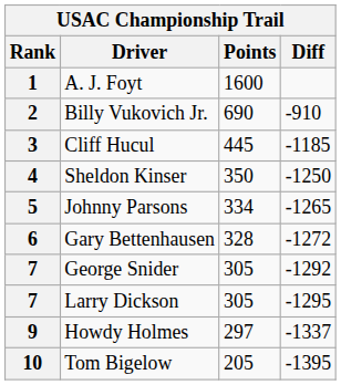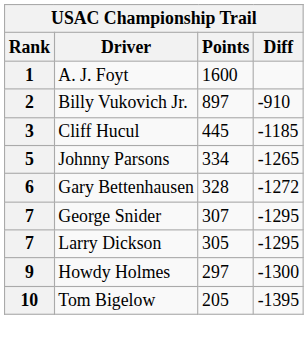 <table class="wikitable">
 <tr>
 <th colspan=4>USAC Championship Trail</th>
 </tr>
 <tr>
 <th>Rank</th>
 <th>Driver</th>
 <th>Points</th>
 <th>Diff</th>
 </tr>
 <tr>
 <th>1</th>
 <td>A. J. Foyt</td>
 <td>1600</td>
 <td></td>
 </tr>
 <tr>
 <th>2</th>
 <td>Billy Vukovich Jr.</td>
-<td>690</td>
+<td>897</td>
 <td>-910</td>
 </tr>
 <tr>
 <th>3</th>
 <td>Cliff Hucul</td>
 <td>445</td>
 <td>-1185</td>
-</tr>
-<tr>
-<th>4</th>
-<td>Sheldon Kinser</td>
-<td>350</td>
-<td>-1250</td>
 </tr>
 <tr>
 <th>5</th>
 <td>Johnny Parsons</td>
 <td>334</td>
 <td>-1265</td>
 </tr>
 <tr>
 <th>6</th>
 <td>Gary Bettenhausen</td>
 <td>328</td>
 <td>-1272</td>
 </tr>
 <tr>
 <th>7</th>
 <td>George Snider</td>
-<td>305</td>
-<td>-1292</td>
+<td>307</td>
+<td>-1295</td>
 </tr>
 <tr>
 <th>7</th>
 <td>Larry Dickson</td>
 <td>305</td>
 <td>-1295</td>
 </tr>
 <tr>
 <th>9</th>
 <td>Howdy Holmes</td>
 <td>297</td>
-<td>-1337</td>
+<td>-1300</td>
 </tr>
 <tr>
 <th>10</th>
 <td>Tom Bigelow</td>
 <td>205</td>
 <td>-1395</td>
 </tr>
 </table>
